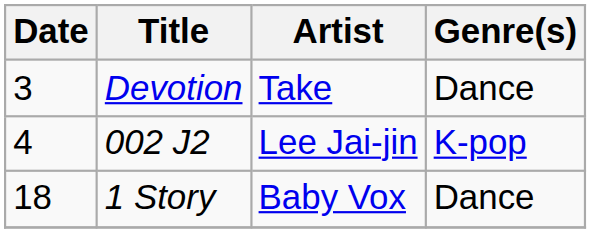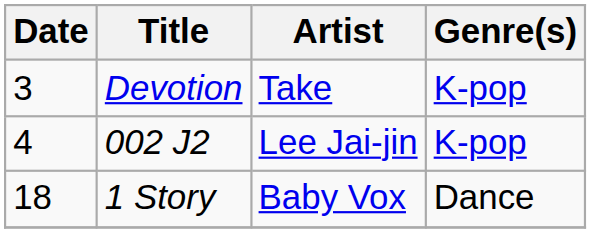 <table class="wikitable" style="text-align: left;">
 <tr>
 <th>Date</th>
 <th>Title</th>
 <th>Artist</th>
 <th>Genre(s)</th>
 </tr>
 <tr>
 <td rowspan="1">3</td>
 <td><em><a href='#'>Devotion</a></em></td>
 <td><a href='#'>Take</a></td>
-<td>Dance</td>
+<td><a href='#'>K-pop</a></td>
 </tr>
 <tr>
 <td>4</td>
 <td><em>002 J2</em></td>
 <td><a href='#'>Lee Jai-jin</a></td>
 <td><a href='#'>K-pop</a></td>
 </tr>
 <tr>
 <td>18</td>
 <td><em>1 Story</em></td>
 <td><a href='#'>Baby Vox</a></td>
 <td>Dance</td>
 </tr>
 <tr>
 </tr>
 </table>
